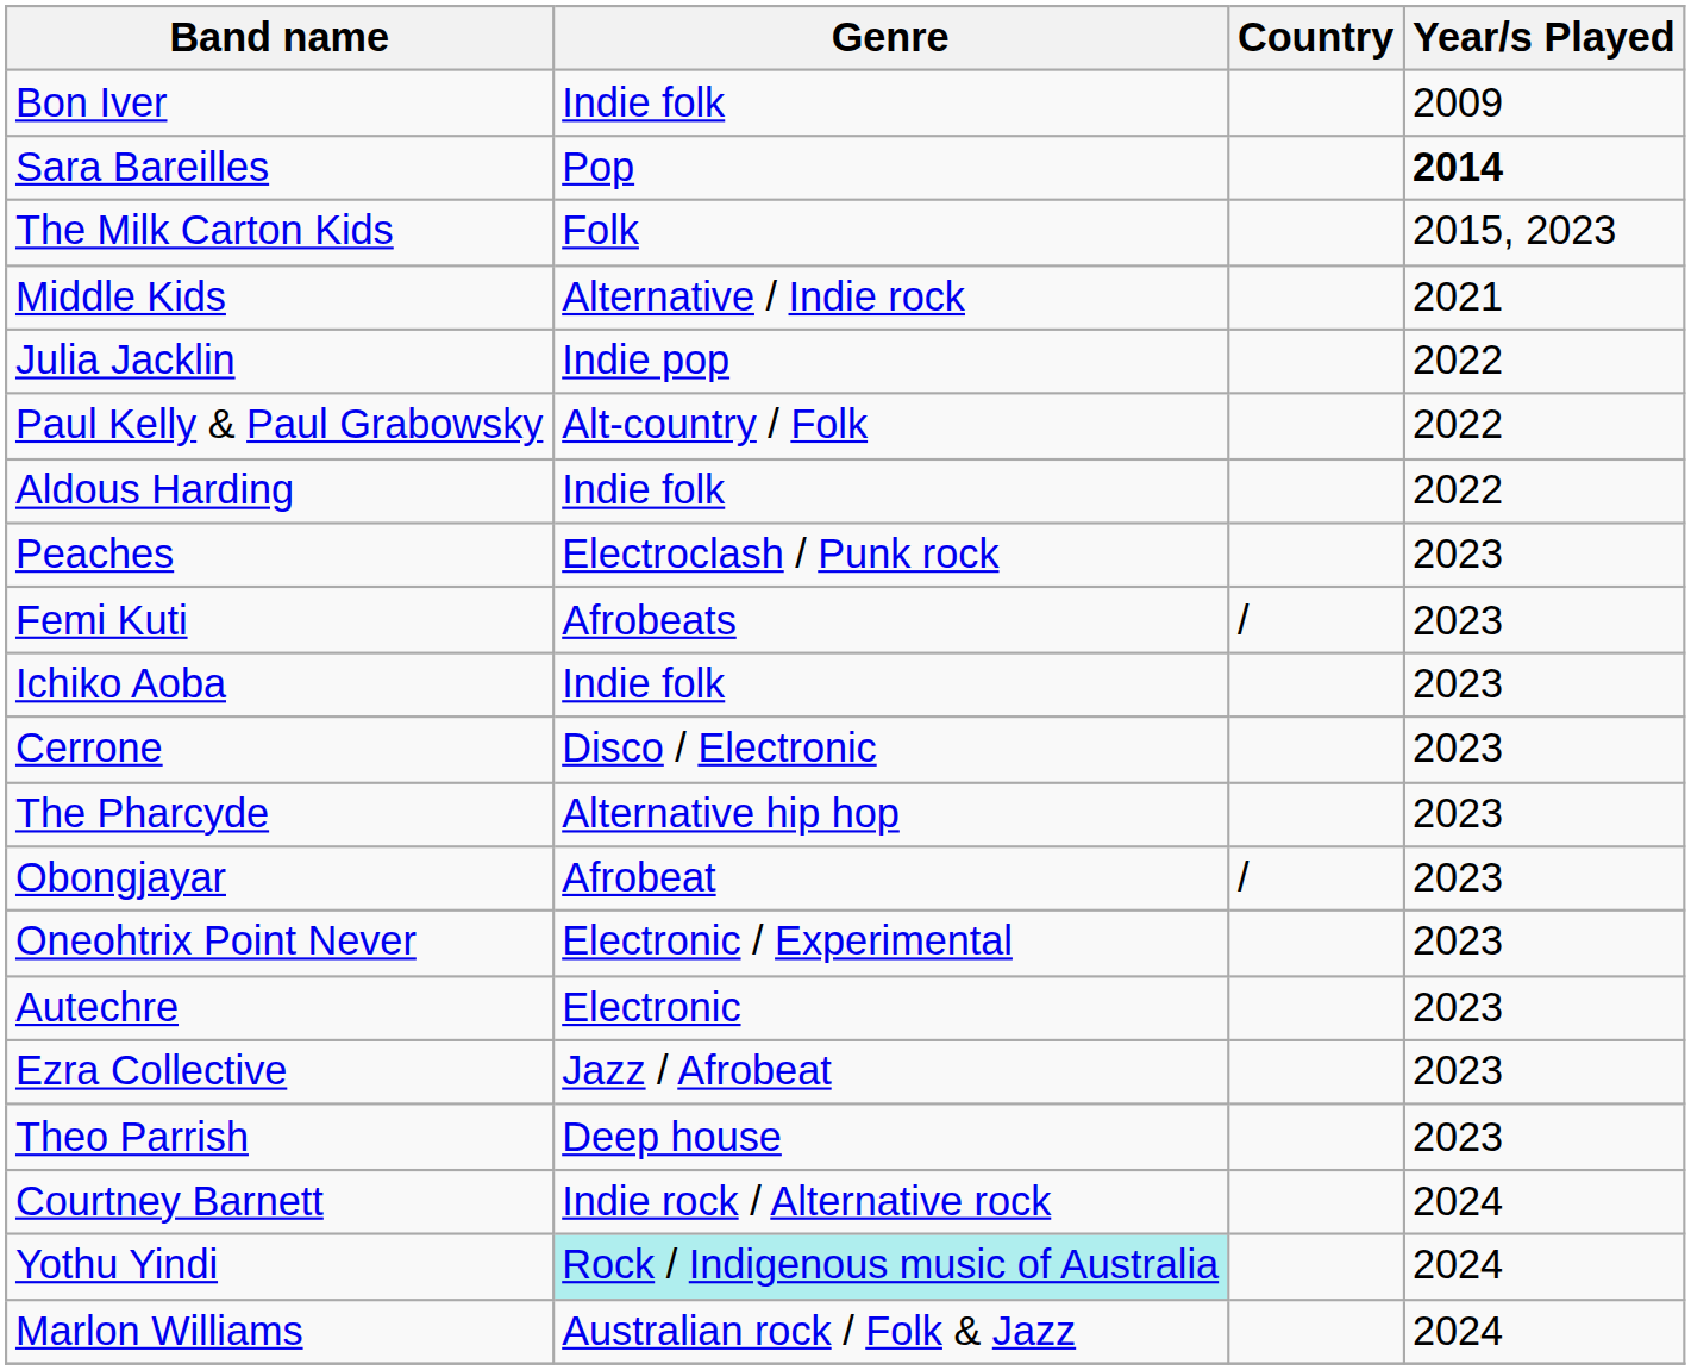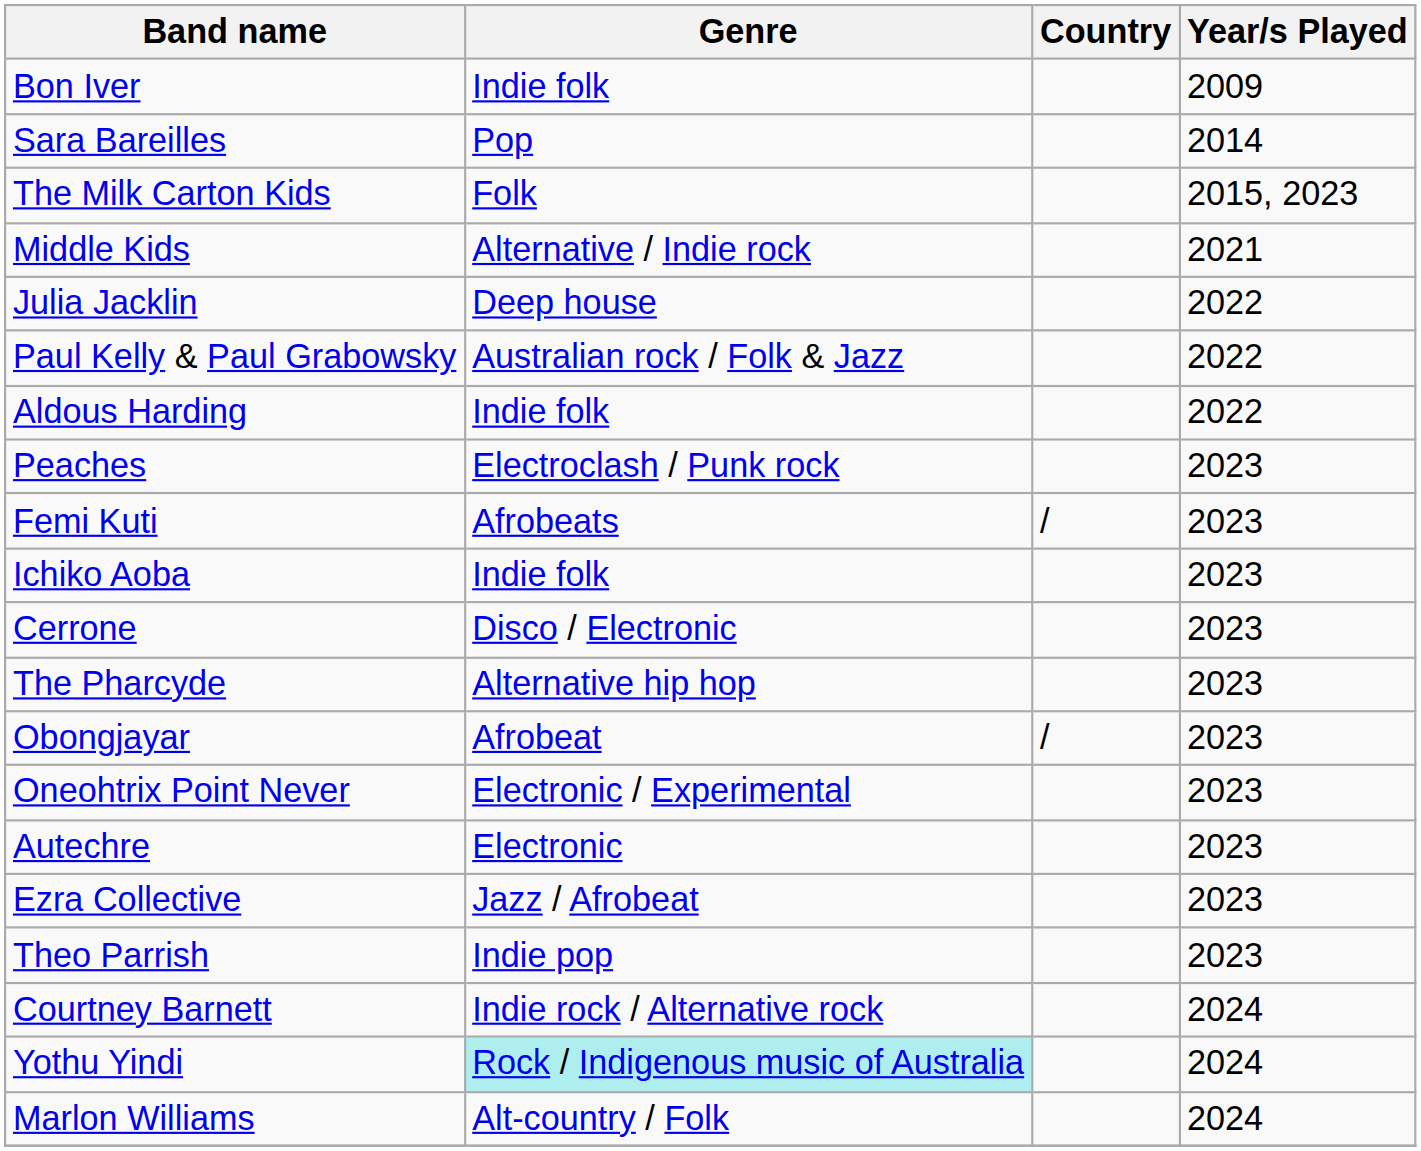 <table class="wikitable sortable">
 <tr>
 <th>Band name</th>
 <th>Genre</th>
 <th>Country</th>
 <th>Year/s Played</th>
 </tr>
 <tr>
 <td><a href='#'>Bon Iver</a></td>
 <td><a href='#'>Indie folk</a></td>
 <td></td>
 <td>2009</td>
 </tr>
 <tr>
 <td><a href='#'>Sara Bareilles</a></td>
 <td><a href='#'>Pop</a></td>
 <td></td>
-<td><strong>2014</strong></td>
+<td>2014</td>
 </tr>
 <tr>
 <td><a href='#'>The Milk Carton Kids</a></td>
 <td><a href='#'>Folk</a></td>
 <td></td>
 <td>2015, 2023</td>
 </tr>
 <tr>
 <td><a href='#'>Middle Kids</a></td>
 <td><a href='#'>Alternative</a> / <a href='#'>Indie rock</a></td>
 <td></td>
 <td>2021</td>
 </tr>
 <tr>
 <td><a href='#'>Julia Jacklin</a></td>
-<td><a href='#'>Indie pop</a></td>
+<td><a href='#'>Deep house</a></td>
 <td></td>
 <td>2022</td>
 </tr>
 <tr>
 <td><a href='#'>Paul Kelly</a> & <a href='#'>Paul Grabowsky</a></td>
-<td><a href='#'>Alt-country</a> / <a href='#'>Folk</a></td>
+<td><a href='#'>Australian rock</a> / <a href='#'>Folk</a> & <a href='#'>Jazz</a></td>
 <td></td>
 <td>2022</td>
 </tr>
 <tr>
 <td><a href='#'>Aldous Harding</a></td>
 <td><a href='#'>Indie folk</a></td>
 <td></td>
 <td>2022</td>
 </tr>
 <tr>
 <td><a href='#'>Peaches</a></td>
 <td><a href='#'>Electroclash</a> / <a href='#'>Punk rock</a></td>
 <td></td>
 <td>2023</td>
 </tr>
 <tr>
 <td><a href='#'>Femi Kuti</a></td>
 <td><a href='#'>Afrobeats</a></td>
 <td> / </td>
 <td>2023</td>
 </tr>
 <tr>
 <td><a href='#'>Ichiko Aoba</a></td>
 <td><a href='#'>Indie folk</a></td>
 <td></td>
 <td>2023</td>
 </tr>
 <tr>
 <td><a href='#'>Cerrone</a></td>
 <td><a href='#'>Disco</a> / <a href='#'>Electronic</a></td>
 <td></td>
 <td>2023</td>
 </tr>
 <tr>
 <td><a href='#'>The Pharcyde</a></td>
 <td><a href='#'>Alternative hip hop</a></td>
 <td></td>
 <td>2023</td>
 </tr>
 <tr>
 <td><a href='#'>Obongjayar</a></td>
 <td><a href='#'>Afrobeat</a></td>
 <td> / </td>
 <td>2023</td>
 </tr>
 <tr>
 <td><a href='#'>Oneohtrix Point Never</a></td>
 <td><a href='#'>Electronic</a> / <a href='#'>Experimental</a></td>
 <td></td>
 <td>2023</td>
 </tr>
 <tr>
 <td><a href='#'>Autechre</a></td>
 <td><a href='#'>Electronic</a></td>
 <td></td>
 <td>2023</td>
 </tr>
 <tr>
 <td><a href='#'>Ezra Collective</a></td>
 <td><a href='#'>Jazz</a> / <a href='#'>Afrobeat</a></td>
 <td></td>
 <td>2023</td>
 </tr>
 <tr>
 <td><a href='#'>Theo Parrish</a></td>
-<td><a href='#'>Deep house</a></td>
+<td><a href='#'>Indie pop</a></td>
 <td></td>
 <td>2023</td>
 </tr>
 <tr>
 <td><a href='#'>Courtney Barnett</a></td>
 <td><a href='#'>Indie rock</a> / <a href='#'>Alternative rock</a></td>
 <td></td>
 <td>2024</td>
 </tr>
 <tr>
 <td><a href='#'>Yothu Yindi</a></td>
 <td style="background: paleturquoise;"><a href='#'>Rock</a> / <a href='#'>Indigenous music of Australia</a></td>
 <td></td>
 <td>2024</td>
 </tr>
 <tr>
 <td><a href='#'>Marlon Williams</a></td>
-<td><a href='#'>Australian rock</a> / <a href='#'>Folk</a> & <a href='#'>Jazz</a></td>
+<td><a href='#'>Alt-country</a> / <a href='#'>Folk</a></td>
 <td></td>
 <td>2024</td>
 </tr>
 <tr>
 </tr>
 </table>
